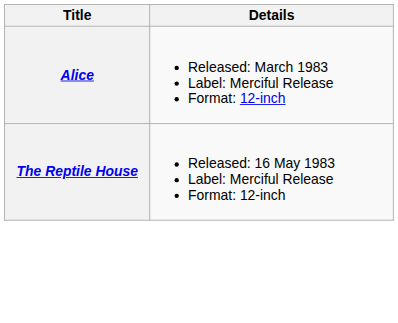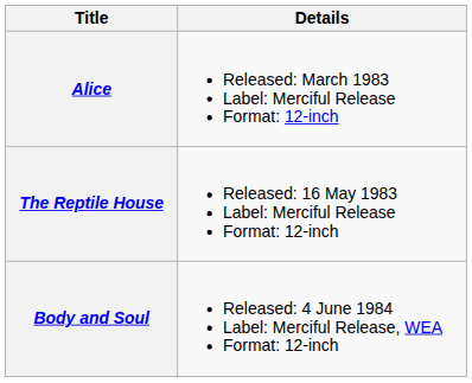 <table class="wikitable plainrowheaders">
 <tr>
 <th scope="col" style="width:10em;">Title</th>
 <th scope="col" style="width:17em;">Details</th>
 </tr>
 <tr>
 <th scope="row"><em><a href='#'>Alice</a></em></th>
 <td><br><ul><li>Released: March 1983</li><li>Label: Merciful Release</li><li>Format: <a href='#'>12-inch</a></li></ul></td>
 </tr>
 <tr>
 <th scope="row"><em><a href='#'>The Reptile House</a></em></th>
 <td><br><ul><li>Released: 16 May 1983</li><li>Label: Merciful Release</li><li>Format: 12-inch</li></ul></td>
 </tr>
+<tr>
+<th scope="row"><em><a href='#'>Body and Soul</a></em></th>
+<td><br><ul><li>Released: 4 June 1984</li><li>Label: Merciful Release, <a href='#'>WEA</a></li><li>Format: 12-inch</li></ul></td>
+</tr>
 </table>
